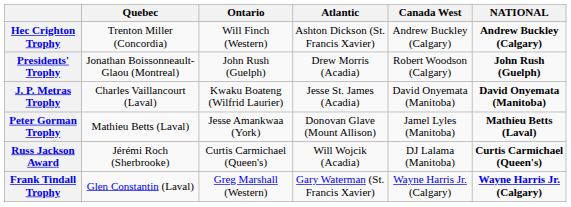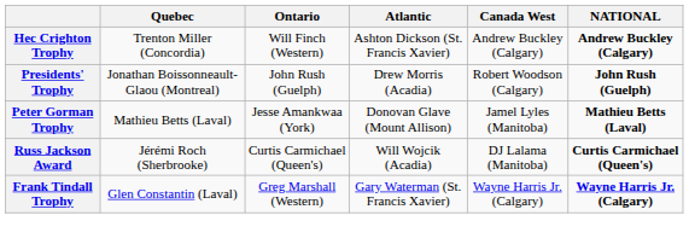 <table class="wikitable" style="text-align: center; width: 815px; height: 250px;">
 <tr>
 <th scope="col"></th>
 <th scope="col">Quebec</th>
 <th scope="col">Ontario</th>
 <th scope="col">Atlantic</th>
 <th scope="col">Canada West</th>
 <th scope="col">NATIONAL</th>
 </tr>
 <tr>
 <th scope="row"><a href='#'>Hec Crighton Trophy</a></th>
 <td>Trenton Miller (Concordia)</td>
 <td>Will Finch (Western)</td>
 <td>Ashton Dickson (St. Francis Xavier)</td>
 <td>Andrew Buckley (Calgary)</td>
 <td><strong>Andrew Buckley (Calgary)</strong></td>
 </tr>
 <tr>
 <th scope="row"><a href='#'>Presidents' Trophy</a></th>
 <td>Jonathan Boissonneault-Glaou (Montreal)</td>
 <td>John Rush (Guelph)</td>
 <td>Drew Morris (Acadia)</td>
 <td>Robert Woodson (Calgary)</td>
 <td><strong>John Rush (Guelph)</strong></td>
 </tr>
 <tr>
-<th scope="row"><a href='#'>J. P. Metras Trophy</a></th>
-<td>Charles Vaillancourt (Laval)</td>
-<td>Kwaku Boateng (Wilfrid Laurier)</td>
-<td>Jesse St. James (Acadia)</td>
-<td>David Onyemata (Manitoba)</td>
-<td><strong>David Onyemata (Manitoba)</strong></td>
-</tr>
-<tr>
 <th scope="row"><a href='#'>Peter Gorman Trophy</a></th>
 <td>Mathieu Betts (Laval)</td>
 <td>Jesse Amankwaa (York)</td>
 <td>Donovan Glave (Mount Allison)</td>
 <td>Jamel Lyles (Manitoba)</td>
 <td><strong>Mathieu Betts (Laval)</strong></td>
 </tr>
 <tr>
 <th scope="row"><a href='#'>Russ Jackson Award</a></th>
 <td>Jérémi Roch (Sherbrooke)</td>
 <td>Curtis Carmichael (Queen's)</td>
 <td>Will Wojcik (Acadia)</td>
 <td>DJ Lalama (Manitoba)</td>
 <td><strong>Curtis Carmichael (Queen's)</strong></td>
 </tr>
 <tr>
 <th scope="row"><a href='#'>Frank Tindall Trophy</a></th>
 <td><a href='#'>Glen Constantin</a> (Laval)</td>
 <td><a href='#'>Greg Marshall</a> (Western)</td>
 <td><a href='#'>Gary Waterman</a> (St. Francis Xavier)</td>
 <td><a href='#'>Wayne Harris Jr.</a> (Calgary)</td>
 <td><strong><a href='#'>Wayne Harris Jr.</a> (Calgary)</strong></td>
 </tr>
 </table>
